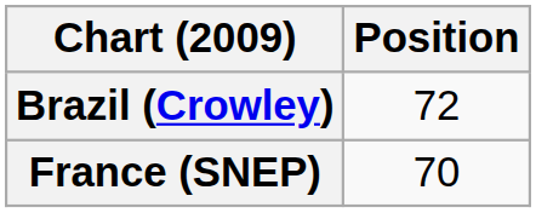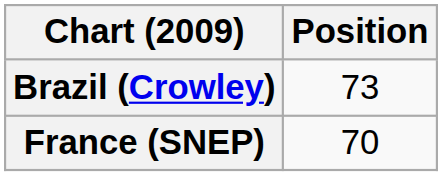 <table class="wikitable plainrowheaders">
 <tr>
 <th>Chart (2009)</th>
 <th>Position</th>
 </tr>
 <tr>
 <th scope="row">Brazil (<a href='#'>Crowley</a>)</th>
-<td style="text-align:center;">72</td>
+<td style="text-align:center;">73</td>
 </tr>
 <tr>
 <th scope="row">France (SNEP)</th>
 <td style="text-align:center;">70</td>
 </tr>
 </table>
